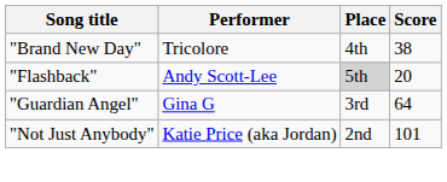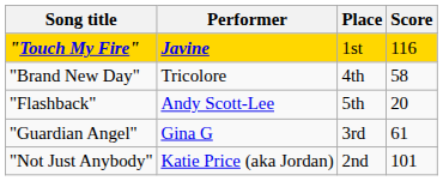 <table class="sortable wikitable">
 <tr>
 <th>Song title</th>
 <th>Performer</th>
 <th>Place</th>
 <th>Score</th>
 </tr>
+<tr style="background:gold;">
+<td><strong><em>"<a href='#'>Touch My Fire</a>"</em></strong></td>
+<td><strong><em><a href='#'>Javine</a></em></strong></td>
+<td>1st</td>
+<td>116</td>
+</tr>
 <tr>
 <td>"Brand New Day"</td>
 <td>Tricolore</td>
 <td>4th</td>
-<td>38</td>
+<td>58</td>
 </tr>
 <tr>
 <td>"Flashback"</td>
 <td><a href='#'>Andy Scott-Lee</a></td>
-<td style="background: lightgrey;">5th</td>
+<td>5th</td>
 <td>20</td>
 </tr>
 <tr>
 <td>"Guardian Angel"</td>
 <td><a href='#'>Gina G</a></td>
 <td>3rd</td>
-<td>64</td>
+<td>61</td>
 </tr>
 <tr>
 <td>"Not Just Anybody"</td>
 <td><a href='#'>Katie Price</a> (aka Jordan)</td>
 <td>2nd</td>
 <td>101</td>
 </tr>
 </table>
